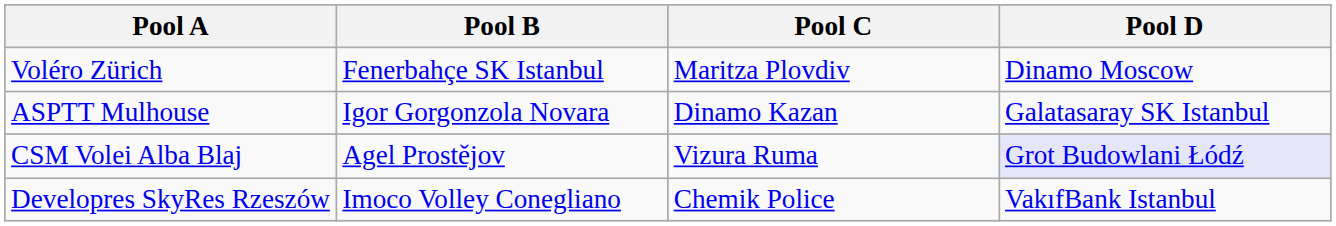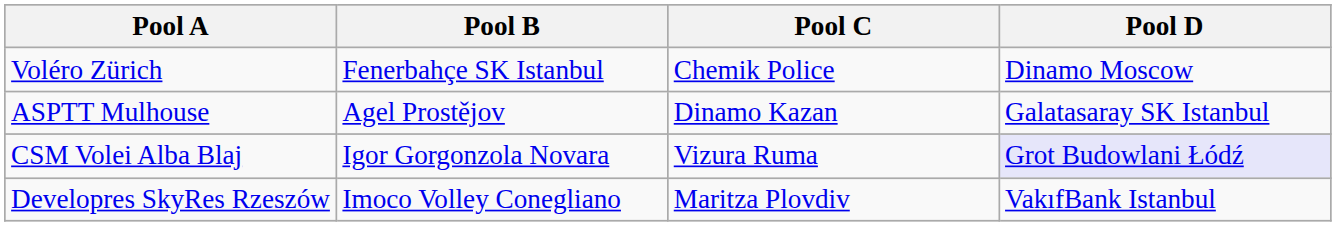 <table class="wikitable">
 <tr>
 <th width=25%>Pool A</th>
 <th width=25%>Pool B</th>
 <th width=25%>Pool C</th>
 <th width=25%>Pool D</th>
 </tr>
 <tr>
 <td> <a href='#'>Voléro Zürich</a></td>
 <td> <a href='#'>Fenerbahçe SK Istanbul</a></td>
-<td> <a href='#'>Maritza Plovdiv</a></td>
+<td> <a href='#'>Chemik Police</a></td>
 <td> <a href='#'>Dinamo Moscow</a></td>
 </tr>
 <tr>
 <td> <a href='#'>ASPTT Mulhouse</a></td>
-<td> <a href='#'>Igor Gorgonzola Novara</a></td>
+<td> <a href='#'>Agel Prostějov</a></td>
 <td> <a href='#'>Dinamo Kazan</a></td>
 <td> <a href='#'>Galatasaray SK Istanbul</a></td>
 </tr>
 <tr>
 <td> <a href='#'>CSM Volei Alba Blaj</a></td>
-<td> <a href='#'>Agel Prostějov</a></td>
+<td> <a href='#'>Igor Gorgonzola Novara</a></td>
 <td> <a href='#'>Vizura Ruma</a></td>
 <td style="background: lavender;"> <a href='#'>Grot Budowlani Łódź</a></td>
 </tr>
 <tr>
 <td> <a href='#'>Developres SkyRes Rzeszów</a></td>
 <td> <a href='#'>Imoco Volley Conegliano</a></td>
-<td> <a href='#'>Chemik Police</a></td>
+<td> <a href='#'>Maritza Plovdiv</a></td>
 <td> <a href='#'>VakıfBank Istanbul</a></td>
 </tr>
 </table>
